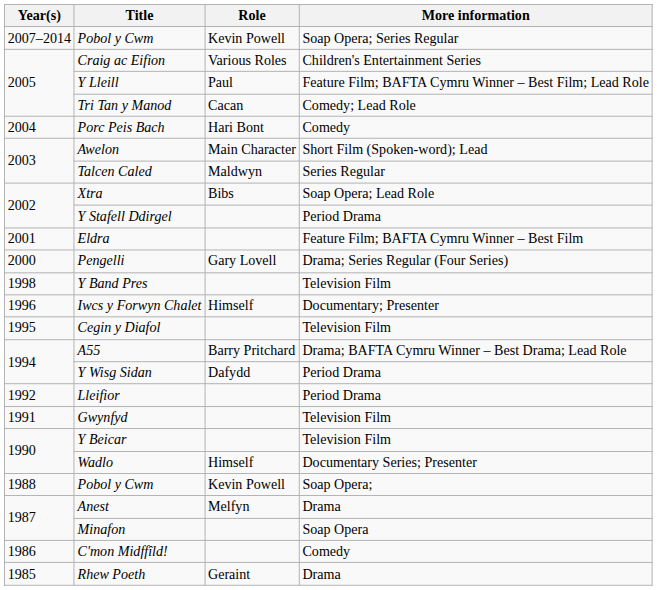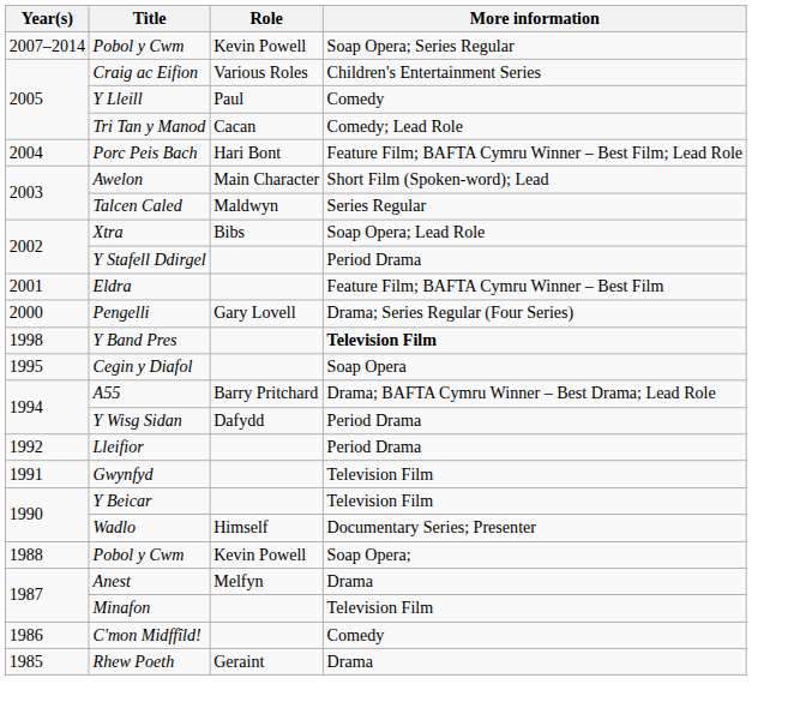 <table class="wikitable sortable">
 <tr>
 <th>Year(s)</th>
 <th>Title</th>
 <th>Role</th>
 <th class="unsortable">More information</th>
 </tr>
 <tr 2015.-2022.First novel Dal y Mellt. Published in 2019.Wrote six hour drama series based on his work.Co produced Dal y mellt the T.V drama.>
 <td>2007–2014</td>
 <td><em>Pobol y Cwm</em></td>
 <td>Kevin Powell</td>
 <td>Soap Opera; Series Regular</td>
 </tr>
 <tr>
 <td rowspan ="3">2005</td>
 <td><em>Craig ac Eifion</em></td>
 <td>Various Roles</td>
 <td>Children's Entertainment Series</td>
 </tr>
 <tr>
 <td><em>Y Lleill</em></td>
 <td>Paul</td>
-<td>Feature Film; BAFTA Cymru Winner – Best Film; Lead Role</td>
+<td>Comedy</td>
 </tr>
 <tr>
 <td><em>Tri Tan y Manod</em></td>
 <td>Cacan</td>
 <td>Comedy; Lead Role</td>
 </tr>
 <tr>
 <td>2004</td>
 <td><em>Porc Peis Bach</em></td>
 <td>Hari Bont</td>
-<td>Comedy</td>
+<td>Feature Film; BAFTA Cymru Winner – Best Film; Lead Role</td>
 </tr>
 <tr>
 <td rowspan ="2">2003</td>
 <td><em>Awelon</em></td>
 <td>Main Character</td>
 <td>Short Film (Spoken-word); Lead</td>
 </tr>
 <tr>
 <td><em>Talcen Caled</em></td>
 <td>Maldwyn</td>
 <td>Series Regular</td>
 </tr>
 <tr>
 <td rowspan ="2">2002</td>
 <td><em>Xtra</em></td>
 <td>Bibs</td>
 <td>Soap Opera; Lead Role</td>
 </tr>
 <tr>
 <td><em>Y Stafell Ddirgel</em></td>
 <td></td>
 <td>Period Drama</td>
 </tr>
 <tr>
 <td>2001</td>
 <td><em>Eldra</em></td>
 <td></td>
 <td>Feature Film; BAFTA Cymru Winner – Best Film</td>
 </tr>
 <tr>
 <td>2000</td>
 <td><em>Pengelli</em></td>
 <td>Gary Lovell</td>
 <td>Drama; Series Regular (Four Series)</td>
 </tr>
 <tr>
 <td>1998</td>
 <td><em>Y Band Pres</em></td>
 <td></td>
-<td>Television Film</td>
-</tr>
-<tr>
-<td>1996</td>
-<td><em>Iwcs y Forwyn Chalet</em></td>
-<td>Himself</td>
-<td>Documentary; Presenter</td>
+<td><strong>Television Film</strong></td>
 </tr>
 <tr>
 <td>1995</td>
 <td><em>Cegin y Diafol</em></td>
 <td></td>
-<td>Television Film</td>
+<td>Soap Opera</td>
 </tr>
 <tr>
 <td rowspan ="2">1994</td>
 <td><em>A55</em></td>
 <td>Barry Pritchard</td>
 <td>Drama; BAFTA Cymru Winner – Best Drama; Lead Role</td>
 </tr>
 <tr>
 <td><em>Y Wisg Sidan</em></td>
 <td>Dafydd</td>
 <td>Period Drama</td>
 </tr>
 <tr>
 <td>1992</td>
 <td><em>Lleifior</em></td>
 <td></td>
 <td>Period Drama</td>
 </tr>
 <tr>
 <td>1991</td>
 <td><em>Gwynfyd</em></td>
 <td></td>
 <td>Television Film</td>
 </tr>
 <tr>
 <td rowspan ="2">1990</td>
 <td><em>Y Beicar</em></td>
 <td></td>
 <td>Television Film</td>
 </tr>
 <tr>
 <td><em>Wadlo</em></td>
 <td>Himself</td>
 <td>Documentary Series; Presenter</td>
 </tr>
 <tr>
 <td>1988</td>
 <td><em>Pobol y Cwm</em></td>
 <td>Kevin Powell</td>
 <td>Soap Opera;</td>
 </tr>
 <tr>
 <td rowspan ="2">1987</td>
 <td><em>Anest</em></td>
 <td>Melfyn</td>
 <td>Drama</td>
 </tr>
 <tr>
 <td><em>Minafon</em></td>
 <td></td>
-<td>Soap Opera</td>
+<td>Television Film</td>
 </tr>
 <tr>
 <td>1986</td>
 <td><em>C'mon Midffîld! </em></td>
 <td></td>
 <td>Comedy</td>
 </tr>
 <tr>
 <td>1985</td>
 <td><em>Rhew Poeth</em></td>
 <td>Geraint</td>
 <td>Drama</td>
 </tr>
 </table>
